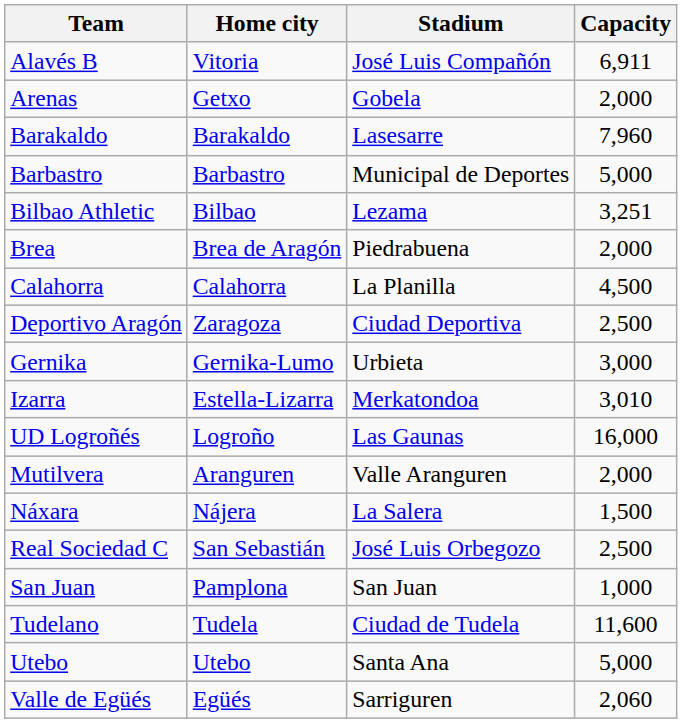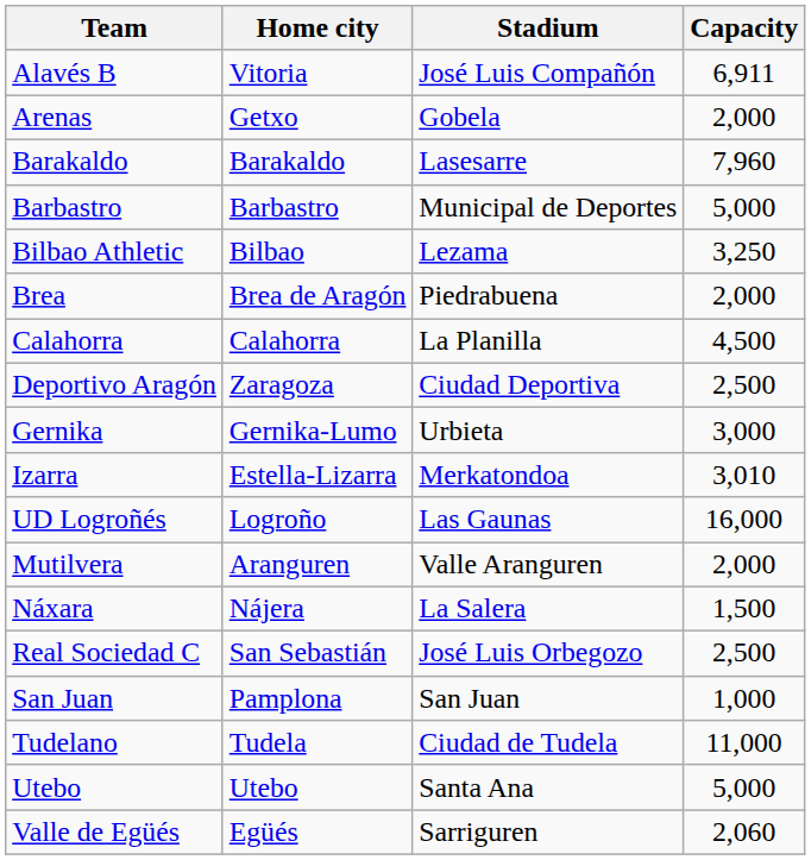 <table class="wikitable sortable">
 <tr>
 <th>Team</th>
 <th>Home city</th>
 <th>Stadium</th>
 <th>Capacity</th>
 </tr>
 <tr>
 <td><a href='#'>Alavés B</a></td>
 <td><a href='#'>Vitoria</a></td>
 <td><a href='#'>José Luis Compañón</a></td>
 <td align=center>6,911</td>
 </tr>
 <tr>
 <td><a href='#'>Arenas</a></td>
 <td><a href='#'>Getxo</a></td>
 <td><a href='#'>Gobela</a></td>
 <td align=center>2,000</td>
 </tr>
 <tr>
 <td><a href='#'>Barakaldo</a></td>
 <td><a href='#'>Barakaldo</a></td>
 <td><a href='#'>Lasesarre</a></td>
 <td align=center>7,960</td>
 </tr>
 <tr>
 <td><a href='#'>Barbastro</a></td>
 <td><a href='#'>Barbastro</a></td>
 <td>Municipal de Deportes</td>
 <td align=center>5,000</td>
 </tr>
 <tr>
 <td><a href='#'>Bilbao Athletic</a></td>
 <td><a href='#'>Bilbao</a></td>
 <td><a href='#'>Lezama</a></td>
-<td align=center>3,251</td>
+<td align=center>3,250</td>
 </tr>
 <tr>
 <td><a href='#'>Brea</a></td>
 <td><a href='#'>Brea de Aragón</a></td>
 <td>Piedrabuena</td>
 <td align=center>2,000</td>
 </tr>
 <tr>
 <td><a href='#'>Calahorra</a></td>
 <td><a href='#'>Calahorra</a></td>
 <td>La Planilla</td>
 <td align=center>4,500</td>
 </tr>
 <tr>
 <td><a href='#'>Deportivo Aragón</a></td>
 <td><a href='#'>Zaragoza</a></td>
 <td><a href='#'>Ciudad Deportiva</a></td>
 <td align=center>2,500</td>
 </tr>
 <tr>
 <td><a href='#'>Gernika</a></td>
 <td><a href='#'>Gernika-Lumo</a></td>
 <td>Urbieta</td>
 <td align=center>3,000</td>
 </tr>
 <tr>
 <td><a href='#'>Izarra</a></td>
 <td><a href='#'>Estella-Lizarra</a></td>
 <td><a href='#'>Merkatondoa</a></td>
 <td align=center>3,010</td>
 </tr>
 <tr>
 <td><a href='#'>UD Logroñés</a> </td>
 <td><a href='#'>Logroño</a></td>
 <td><a href='#'>Las Gaunas</a></td>
 <td align=center>16,000</td>
 </tr>
 <tr>
 <td><a href='#'>Mutilvera</a></td>
 <td><a href='#'>Aranguren</a></td>
 <td>Valle Aranguren</td>
 <td align=center>2,000</td>
 </tr>
 <tr>
 <td><a href='#'>Náxara</a></td>
 <td><a href='#'>Nájera</a></td>
 <td><a href='#'>La Salera</a></td>
 <td align=center>1,500</td>
 </tr>
 <tr>
 <td><a href='#'>Real Sociedad C</a></td>
 <td><a href='#'>San Sebastián</a></td>
 <td><a href='#'>José Luis Orbegozo</a></td>
 <td align=center>2,500</td>
 </tr>
 <tr>
 <td><a href='#'>San Juan</a></td>
 <td><a href='#'>Pamplona</a></td>
 <td>San Juan</td>
 <td align=center>1,000</td>
 </tr>
 <tr>
 <td><a href='#'>Tudelano</a></td>
 <td><a href='#'>Tudela</a></td>
 <td><a href='#'>Ciudad de Tudela</a></td>
-<td align=center>11,600</td>
+<td align=center>11,000</td>
 </tr>
 <tr>
 <td><a href='#'>Utebo</a></td>
 <td><a href='#'>Utebo</a></td>
 <td>Santa Ana</td>
 <td align=center>5,000</td>
 </tr>
 <tr>
 <td><a href='#'>Valle de Egüés</a></td>
 <td><a href='#'>Egüés</a></td>
 <td>Sarriguren</td>
 <td align=center>2,060</td>
 </tr>
 </table>
